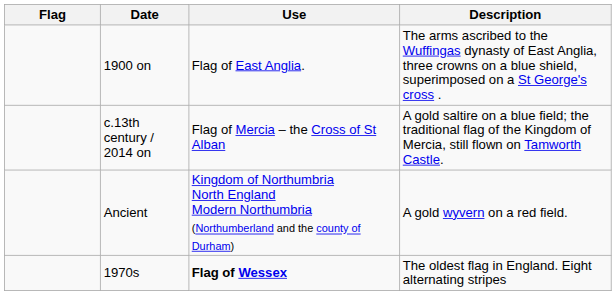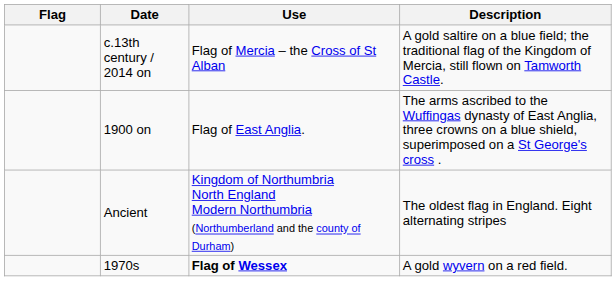 <table class="wikitable">
 <tr style="background:#efefef;">
 <th style="width:110px;">Flag</th>
 <th style="width:100px;">Date</th>
 <th style="width:250px;">Use</th>
 <th style="width:250px;">Description</th>
 </tr>
 <tr>
 <td></td>
+<td>c.13th century / 2014 on</td>
+<td>Flag of <a href='#'>Mercia</a> – the <a href='#'>Cross of St Alban</a></td>
+<td>A gold saltire on a blue field; the traditional flag of the Kingdom of Mercia, still flown on <a href='#'>Tamworth Castle</a>.</td>
+</tr>
+<tr>
+<td></td>
 <td>1900 on</td>
 <td>Flag of <a href='#'>East Anglia</a>.</td>
 <td>The arms ascribed to the <a href='#'>Wuffingas</a> dynasty of East Anglia, three crowns on a blue shield, superimposed on a <a href='#'>St George's cross</a> .</td>
 </tr>
 <tr>
 <td></td>
-<td>c.13th century / 2014 on</td>
-<td>Flag of <a href='#'>Mercia</a> – the <a href='#'>Cross of St Alban</a></td>
-<td>A gold saltire on a blue field; the traditional flag of the Kingdom of Mercia, still flown on <a href='#'>Tamworth Castle</a>.</td>
-</tr>
-<tr>
-<td></td>
 <td>Ancient</td>
 <td><a href='#'>Kingdom of Northumbria</a><br><a href='#'>North England</a><br><a href='#'>Modern Northumbria</a><sub> (<a href='#'>Northumberland</a> and the <a href='#'>county of Durham</a>)</sub></td>
-<td>A gold <a href='#'>wyvern</a> on a red field. </td>
+<td>The oldest flag in England. Eight alternating stripes</td>
 </tr>
 <tr>
 <td></td>
 <td>1970s</td>
 <td><strong>Flag of <a href='#'>Wessex</a></strong></td>
-<td>The oldest flag in England. Eight alternating stripes</td>
+<td>A gold <a href='#'>wyvern</a> on a red field. </td>
 </tr>
 </table>
